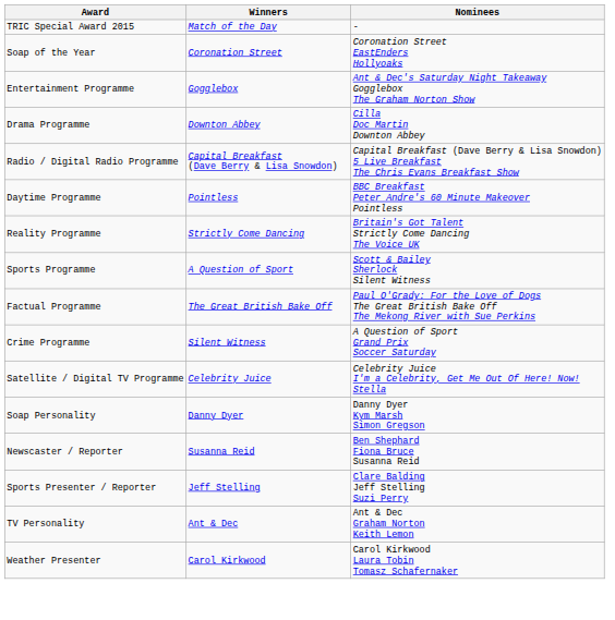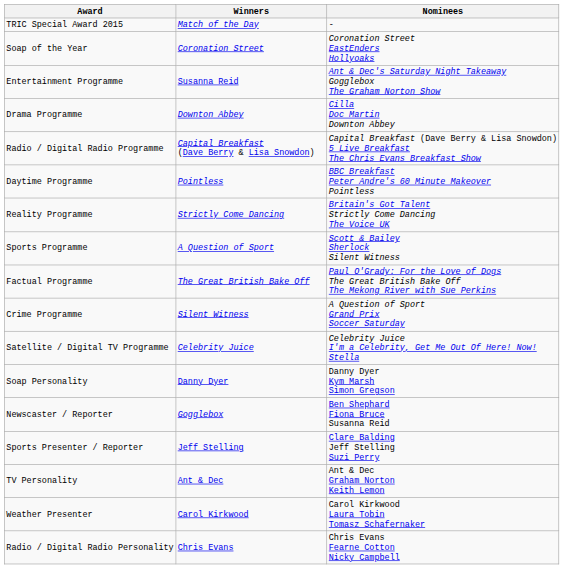 <table class="wikitable">
 <tr>
 <th>Award</th>
 <th>Winners</th>
 <th>Nominees</th>
 </tr>
 <tr>
 <td>TRIC Special Award 2015</td>
 <td><em><a href='#'>Match of the Day</a></em></td>
 <td>-</td>
 </tr>
 <tr>
 <td>Soap of the Year</td>
 <td><em><a href='#'>Coronation Street</a></em></td>
 <td><em>Coronation Street <br><a href='#'>EastEnders</a> <br><a href='#'>Hollyoaks</a></em></td>
 </tr>
 <tr>
 <td>Entertainment Programme</td>
-<td><em><a href='#'>Gogglebox</a></em></td>
+<td><a href='#'>Susanna Reid</a></td>
 <td><em><a href='#'>Ant & Dec's Saturday Night Takeaway</a> <br>Gogglebox <br><a href='#'>The Graham Norton Show</a></em></td>
 </tr>
 <tr>
 <td>Drama Programme</td>
 <td><em><a href='#'>Downton Abbey</a></em></td>
 <td><em><a href='#'>Cilla</a> <br><a href='#'>Doc Martin</a> <br>Downton Abbey</em></td>
 </tr>
 <tr>
 <td>Radio / Digital Radio Programme</td>
 <td><em><a href='#'>Capital Breakfast</a></em> <br>(<a href='#'>Dave Berry</a> & <a href='#'>Lisa Snowdon</a>)  </td>
 <td><em>Capital Breakfast</em> (Dave Berry & Lisa Snowdon) <br><em><a href='#'>5 Live Breakfast</a> <br><a href='#'>The Chris Evans Breakfast Show</a></em></td>
 </tr>
 <tr>
 <td>Daytime Programme</td>
 <td><em><a href='#'>Pointless</a></em></td>
 <td><em><a href='#'>BBC Breakfast</a> <br><a href='#'>Peter Andre's 60 Minute Makeover</a> <br>Pointless</em></td>
 </tr>
 <tr>
 <td>Reality Programme</td>
 <td><em><a href='#'>Strictly Come Dancing</a></em></td>
 <td><em><a href='#'>Britain's Got Talent</a> <br>Strictly Come Dancing <br><a href='#'>The Voice UK</a></em></td>
 </tr>
 <tr>
 <td>Sports Programme</td>
 <td><em><a href='#'>A Question of Sport</a></em></td>
 <td><em><a href='#'>Scott & Bailey</a> <br><a href='#'>Sherlock</a> <br>Silent Witness</em></td>
 </tr>
 <tr>
 <td>Factual Programme</td>
 <td><em><a href='#'>The Great British Bake Off</a></em></td>
 <td><em><a href='#'>Paul O'Grady: For the Love of Dogs</a> <br>The Great British Bake Off <br><a href='#'>The Mekong River with Sue Perkins</a></em></td>
 </tr>
 <tr>
 <td>Crime Programme</td>
 <td><em><a href='#'>Silent Witness</a></em></td>
 <td><em>A Question of Sport <br><a href='#'>Grand Prix</a>  <br><a href='#'>Soccer Saturday</a></em></td>
 </tr>
 <tr>
 <td>Satellite / Digital TV Programme</td>
 <td><em><a href='#'>Celebrity Juice</a></em></td>
 <td><em>Celebrity Juice <br><a href='#'>I'm a Celebrity, Get Me Out Of Here! Now!</a> <br><a href='#'>Stella</a></em></td>
 </tr>
 <tr>
 <td>Soap Personality</td>
 <td><a href='#'>Danny Dyer</a></td>
 <td>Danny Dyer <br><a href='#'>Kym Marsh</a> <br><a href='#'>Simon Gregson</a></td>
 </tr>
 <tr>
 <td>Newscaster / Reporter</td>
-<td><a href='#'>Susanna Reid</a></td>
+<td><em><a href='#'>Gogglebox</a></em></td>
 <td><a href='#'>Ben Shephard</a> <br><a href='#'>Fiona Bruce</a> <br>Susanna Reid</td>
 </tr>
 <tr>
 <td>Sports Presenter / Reporter</td>
 <td><a href='#'>Jeff Stelling</a></td>
 <td><a href='#'>Clare Balding</a> <br>Jeff Stelling <br><a href='#'>Suzi Perry</a></td>
 </tr>
 <tr>
 <td>TV Personality</td>
 <td><a href='#'>Ant & Dec</a></td>
 <td>Ant & Dec <br><a href='#'>Graham Norton</a> <br><a href='#'>Keith Lemon</a></td>
 </tr>
 <tr>
 <td>Weather Presenter</td>
 <td><a href='#'>Carol Kirkwood</a></td>
 <td>Carol Kirkwood <br><a href='#'>Laura Tobin</a> <br><a href='#'>Tomasz Schafernaker</a></td>
 </tr>
+<tr>
+<td>Radio / Digital Radio Personality</td>
+<td><a href='#'>Chris Evans</a></td>
+<td>Chris Evans <br><a href='#'>Fearne Cotton</a> <br><a href='#'>Nicky Campbell</a></td>
+</tr>
 </table>
